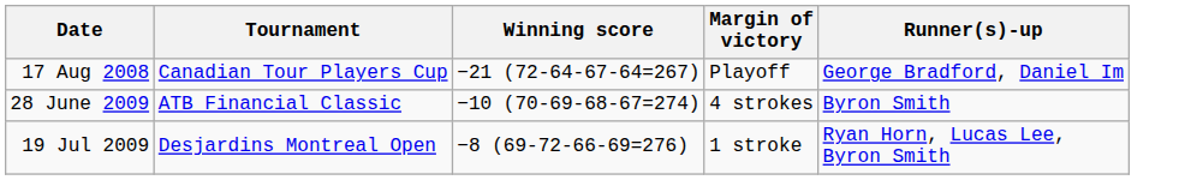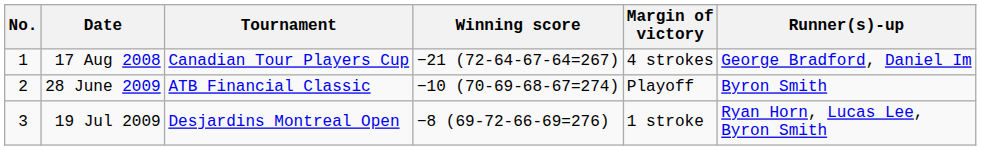 <table class="wikitable" style="font-size:95%;">
 <tr>
+<th>No.</th>
 <th>Date</th>
 <th>Tournament</th>
 <th>Winning score</th>
 <th>Margin of<br>victory</th>
 <th>Runner(s)-up</th>
 </tr>
 <tr>
+<td align=center>1</td>
 <td align=right>17 Aug <a href='#'>2008</a></td>
 <td><a href='#'>Canadian Tour Players Cup</a></td>
 <td>−21 (72-64-67-64=267)</td>
-<td>Playoff</td>
+<td>4 strokes</td>
 <td> <a href='#'>George Bradford</a>,  <a href='#'>Daniel Im</a></td>
 </tr>
 <tr>
+<td align=center>2</td>
 <td align=right>28 June <a href='#'>2009</a></td>
 <td><a href='#'>ATB Financial Classic</a></td>
 <td>−10 (70-69-68-67=274)</td>
-<td>4 strokes</td>
+<td>Playoff</td>
 <td> <a href='#'>Byron Smith</a></td>
 </tr>
 <tr>
+<td align=center>3</td>
 <td align=right>19 Jul 2009</td>
 <td><a href='#'>Desjardins Montreal Open</a></td>
 <td>−8 (69-72-66-69=276)</td>
 <td>1 stroke</td>
 <td> <a href='#'>Ryan Horn</a>,  <a href='#'>Lucas Lee</a>,<br> <a href='#'>Byron Smith</a></td>
 </tr>
 </table>
